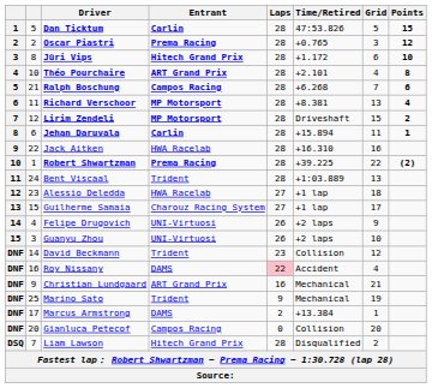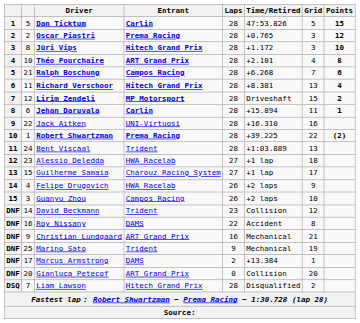 <table class="wikitable" style="font-size: 85%;">
 <tr>
 <th></th>
 <th></th>
 <th>Driver</th>
 <th>Entrant</th>
 <th>Laps</th>
 <th>Time/Retired</th>
 <th>Grid</th>
 <th>Points</th>
 </tr>
 <tr>
 <th>1</th>
 <td align="center">5</td>
 <td> <strong><a href='#'>Dan Ticktum</a></strong></td>
 <td><strong><a href='#'>Carlin</a></strong></td>
 <td align="center">28</td>
 <td>47:53.826</td>
 <td align="center">5</td>
 <td align="center"><strong>15</strong></td>
 </tr>
 <tr>
 <th>2</th>
 <td align="center">2</td>
 <td> <strong><a href='#'>Oscar Piastri</a></strong></td>
 <td><strong><a href='#'>Prema Racing</a></strong></td>
 <td align="center">28</td>
 <td>+0.765</td>
 <td align="center">3</td>
 <td align="center"><strong>12</strong></td>
 </tr>
 <tr>
 <th>3</th>
 <td align="center">8</td>
 <td> <strong><a href='#'>Jüri Vips</a></strong></td>
 <td><strong><a href='#'>Hitech Grand Prix</a></strong></td>
 <td align="center">28</td>
 <td>+1.172</td>
-<td align="center">6</td>
+<td align="center">3</td>
 <td align="center"><strong>10</strong></td>
 </tr>
 <tr>
 <th>4</th>
 <td align="center">10</td>
 <td> <strong><a href='#'>Théo Pourchaire</a></strong></td>
 <td><strong><a href='#'>ART Grand Prix</a></strong></td>
 <td align="center">28</td>
 <td>+2.101</td>
 <td align="center">4</td>
 <td align="center"><strong>8</strong></td>
 </tr>
 <tr>
 <th>5</th>
 <td align="center">21</td>
 <td> <strong><a href='#'>Ralph Boschung</a></strong></td>
 <td><strong><a href='#'>Campos Racing</a></strong></td>
 <td align="center">28</td>
 <td>+6.268</td>
 <td align="center">7</td>
 <td align="center"><strong>6</strong></td>
 </tr>
 <tr>
 <th>6</th>
 <td align="center">11</td>
 <td> <strong><a href='#'>Richard Verschoor</a></strong></td>
-<td><strong><a href='#'>MP Motorsport</a></strong></td>
+<td><strong><a href='#'>Hitech Grand Prix</a></strong></td>
 <td align="center">28</td>
 <td>+8.381</td>
 <td align="center">13</td>
 <td align="center"><strong>4</strong></td>
 </tr>
 <tr>
 <th>7</th>
 <td align="center">12</td>
 <td> <strong><a href='#'>Lirim Zendeli</a></strong></td>
 <td><strong><a href='#'>MP Motorsport</a></strong></td>
 <td align="center">28</td>
 <td>Driveshaft</td>
 <td align="center">15</td>
 <td align="center"><strong>2</strong></td>
 </tr>
 <tr>
 <th>8</th>
 <td align="center">6</td>
 <td> <strong><a href='#'>Jehan Daruvala</a></strong></td>
 <td><strong><a href='#'>Carlin</a></strong></td>
 <td align="center">28</td>
 <td>+15.894</td>
 <td align="center">11</td>
 <td align="center"><strong>1</strong></td>
 </tr>
 <tr>
 <th>9</th>
 <td align="center">22</td>
 <td> <a href='#'>Jack Aitken</a></td>
-<td><a href='#'>HWA Racelab</a></td>
+<td><a href='#'>UNI-Virtuosi</a></td>
 <td align="center">28</td>
 <td>+16.310</td>
 <td align="center">16</td>
 <td align="center"></td>
 </tr>
 <tr>
 <th>10</th>
 <td align="center">1</td>
 <td> <strong><a href='#'>Robert Shwartzman</a></strong></td>
 <td><strong><a href='#'>Prema Racing</a></strong></td>
 <td align="center">28</td>
 <td>+39.225</td>
 <td align="center">22</td>
 <td align="center"><strong>(2)</strong></td>
 </tr>
 <tr>
 <th>11</th>
 <td align="center">24</td>
 <td> <a href='#'>Bent Viscaal</a></td>
 <td><a href='#'>Trident</a></td>
 <td align="center">28</td>
 <td>+1:03.889</td>
 <td align="center">13</td>
 <td align="center"></td>
 </tr>
 <tr>
 <th>12</th>
 <td align="center">23</td>
 <td> <a href='#'>Alessio Deledda</a></td>
 <td><a href='#'>HWA Racelab</a></td>
 <td align="center">27</td>
 <td>+1 lap</td>
 <td align="center">18</td>
 <td align="center"></td>
 </tr>
 <tr>
 <th>13</th>
 <td align="center">15</td>
 <td> <a href='#'>Guilherme Samaia</a></td>
 <td><a href='#'>Charouz Racing System</a></td>
 <td align="center">27</td>
 <td>+1 lap</td>
 <td align="center">17</td>
 <td align="center"></td>
 </tr>
 <tr>
 <th>14</th>
 <td align="center">4</td>
 <td> <a href='#'>Felipe Drugovich</a></td>
-<td><a href='#'>UNI-Virtuosi</a></td>
+<td><a href='#'>HWA Racelab</a></td>
 <td align="center">26</td>
 <td>+2 laps</td>
 <td align="center">9</td>
 <td align="center"></td>
 </tr>
 <tr>
 <th>15</th>
 <td align="center">3</td>
 <td> <a href='#'>Guanyu Zhou</a></td>
-<td><a href='#'>UNI-Virtuosi</a></td>
+<td><a href='#'>Campos Racing</a></td>
 <td align="center">26</td>
 <td>+2 laps</td>
 <td align="center">10</td>
 <td align="center"></td>
 </tr>
 <tr>
 <th>DNF</th>
 <td align="center">14</td>
 <td> <a href='#'>David Beckmann</a></td>
 <td><a href='#'>Trident</a></td>
 <td align="center">23</td>
 <td>Collision</td>
 <td align="center">12</td>
 <td align="center"></td>
 </tr>
 <tr>
 <th>DNF</th>
 <td align="center">16</td>
 <td> <a href='#'>Roy Nissany</a></td>
 <td><a href='#'>DAMS</a></td>
-<td align="center" style="background: pink;">22</td>
+<td align="center">22</td>
 <td>Accident</td>
-<td align="center">4</td>
+<td align="center">8</td>
 <td align="center"></td>
 </tr>
 <tr>
 <th>DNF</th>
 <td align="center">9</td>
 <td> <a href='#'>Christian Lundgaard</a></td>
 <td><a href='#'>ART Grand Prix</a></td>
 <td align="center">16</td>
 <td>Mechanical</td>
 <td align="center">21</td>
 <td align="center"></td>
 </tr>
 <tr>
 <th>DNF</th>
 <td align="center">25</td>
 <td> <a href='#'>Marino Sato</a></td>
 <td><a href='#'>Trident</a></td>
 <td align="center">9</td>
 <td>Mechanical</td>
 <td align="center">19</td>
 <td align="center"></td>
 </tr>
 <tr>
 <th>DNF</th>
 <td align="center">17</td>
 <td> <a href='#'>Marcus Armstrong</a></td>
 <td><a href='#'>DAMS</a></td>
 <td align="center">2</td>
 <td>+13.384</td>
 <td align="center">1</td>
 <td align="center"></td>
 </tr>
 <tr>
 <th>DNF</th>
 <td align="center">20</td>
 <td> <a href='#'>Gianluca Petecof</a></td>
-<td><a href='#'>Campos Racing</a></td>
+<td><a href='#'>ART Grand Prix</a></td>
 <td align="center">0</td>
 <td>Collision</td>
 <td align="center">20</td>
 <td align="center"></td>
 </tr>
 <tr>
 <th>DSQ</th>
 <td align="center">7</td>
 <td> <a href='#'>Liam Lawson</a></td>
 <td><a href='#'>Hitech Grand Prix</a></td>
 <td align="center">28</td>
 <td>Disqualified</td>
 <td align="center">2</td>
 <td></td>
 </tr>
 <tr>
 <th colspan="8" align="center"><em>Fastest lap：  <a href='#'>Robert Shwartzman</a> − <a href='#'>Prema Racing</a> − 1:30.728 (lap 28)</em></th>
 </tr>
 <tr>
 <th colspan="8">Source:</th>
 </tr>
 </table>
